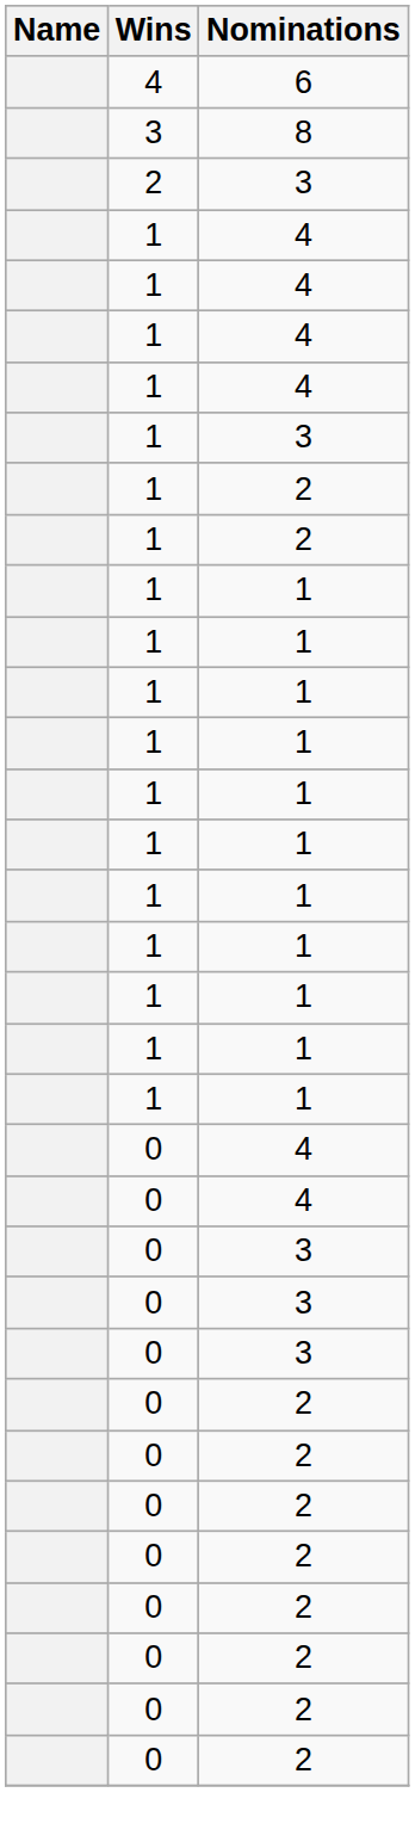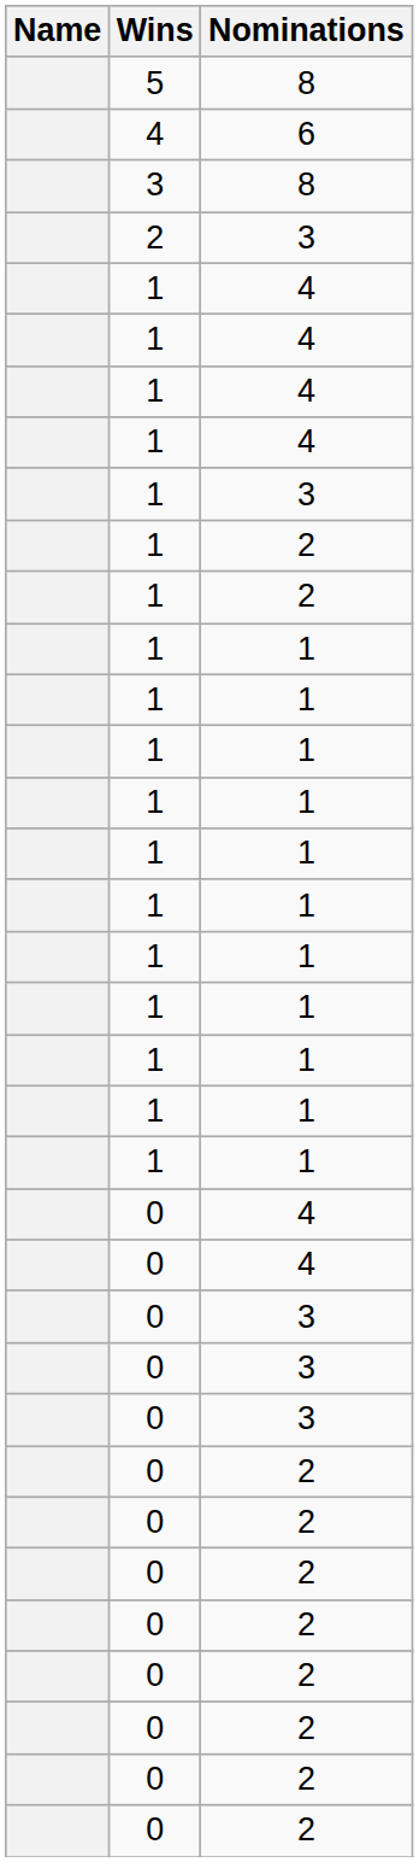 <table class="sortable wikitable plainrowheaders" style="text-align:center">
 <tr>
 <th scope=col>Name</th>
 <th scope=col data-sort-type="number">Wins</th>
 <th scope=col data-sort-type="number">Nominations</th>
+</tr>
+<tr>
+<th scope=row></th>
+<td>5</td>
+<td>8</td>
 </tr>
 <tr>
 <th scope=row></th>
 <td>4</td>
 <td>6</td>
 </tr>
 <tr>
 <th scope=row></th>
 <td>3</td>
 <td>8</td>
 </tr>
 <tr>
 <th scope=row></th>
 <td>2</td>
 <td>3</td>
 </tr>
 <tr>
 <th scope=row></th>
 <td>1</td>
 <td>4</td>
 </tr>
 <tr>
 <th scope=row></th>
 <td>1</td>
 <td>4</td>
 </tr>
 <tr>
 <th scope=row></th>
 <td>1</td>
 <td>4</td>
 </tr>
 <tr>
 <th scope=row></th>
 <td>1</td>
 <td>4</td>
 </tr>
 <tr>
 <th scope=row></th>
 <td>1</td>
 <td>3</td>
 </tr>
 <tr>
 <th scope=row></th>
 <td>1</td>
 <td>2</td>
 </tr>
 <tr>
 <th scope=row></th>
 <td>1</td>
 <td>2</td>
 </tr>
 <tr>
 <th scope=row></th>
 <td>1</td>
 <td>1</td>
 </tr>
 <tr>
 <th scope=row></th>
 <td>1</td>
 <td>1</td>
 </tr>
 <tr>
 <th scope=row></th>
 <td>1</td>
 <td>1</td>
 </tr>
 <tr>
 <th scope=row></th>
 <td>1</td>
 <td>1</td>
 </tr>
 <tr>
 <th scope=row></th>
 <td>1</td>
 <td>1</td>
 </tr>
 <tr>
 <th scope=row></th>
 <td>1</td>
 <td>1</td>
 </tr>
 <tr>
 <th scope=row></th>
 <td>1</td>
 <td>1</td>
 </tr>
 <tr>
 <th scope=row></th>
 <td>1</td>
 <td>1</td>
 </tr>
 <tr>
 <th scope=row></th>
 <td>1</td>
 <td>1</td>
 </tr>
 <tr>
 <th scope=row></th>
 <td>1</td>
 <td>1</td>
 </tr>
 <tr>
 <th scope=row></th>
 <td>1</td>
 <td>1</td>
 </tr>
 <tr>
 <th scope=row></th>
 <td>0</td>
 <td>4</td>
 </tr>
 <tr>
 <th scope=row></th>
 <td>0</td>
 <td>4</td>
 </tr>
 <tr>
 <th scope=row></th>
 <td>0</td>
 <td>3</td>
 </tr>
 <tr>
 <th scope=row></th>
 <td>0</td>
 <td>3</td>
 </tr>
 <tr>
 <th scope=row></th>
 <td>0</td>
 <td>3</td>
 </tr>
 <tr>
 <th scope=row></th>
 <td>0</td>
 <td>2</td>
 </tr>
 <tr>
 <th scope=row></th>
 <td>0</td>
 <td>2</td>
 </tr>
 <tr>
 <th scope=row></th>
 <td>0</td>
 <td>2</td>
 </tr>
 <tr>
 <th scope=row></th>
 <td>0</td>
 <td>2</td>
 </tr>
 <tr>
 <th scope=row></th>
 <td>0</td>
 <td>2</td>
 </tr>
 <tr>
 <th scope=row></th>
 <td>0</td>
 <td>2</td>
 </tr>
 <tr>
 <th scope=row></th>
 <td>0</td>
 <td>2</td>
 </tr>
 <tr>
 <th scope=row></th>
 <td>0</td>
 <td>2</td>
 </tr>
 <tr>
 </tr>
 </table>
